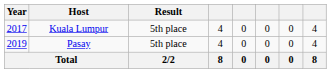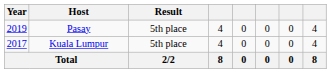 <table class="wikitable" style="text-align:center">
 <tr>
 <th width=30>Year</th>
 <th width=150>Host</th>
 <th width=120>Result</th>
 <th width=30></th>
 <th width=30></th>
 <th width=30></th>
 <th width=30></th>
 <th width=30></th>
 </tr>
 <tr>
-<td><a href='#'>2017</a></td>
-<td> <a href='#'>Kuala Lumpur</a></td>
+<td><a href='#'>2019</a></td>
+<td> <a href='#'>Pasay</a></td>
 <td>5th place</td>
 <td>4</td>
 <td>0</td>
 <td>0</td>
 <td>0</td>
 <td>4</td>
 </tr>
 <tr>
-<td><a href='#'>2019</a></td>
-<td> <a href='#'>Pasay</a></td>
+<td><a href='#'>2017</a></td>
+<td> <a href='#'>Kuala Lumpur</a></td>
 <td>5th place</td>
 <td>4</td>
 <td>0</td>
 <td>0</td>
 <td>0</td>
 <td>4</td>
 </tr>
 <tr>
 <th colspan=2>Total</th>
 <th>2/2</th>
 <th>8</th>
 <th>0</th>
 <th>0</th>
 <th>0</th>
 <th>8</th>
 </tr>
 </table>
